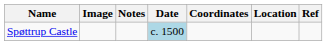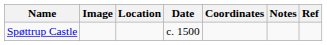 <table class="wikitable sortable">
 <tr>
 <th>Name</th>
 <th>Image</th>
-<th>Notes</th>
+<th>Location</th>
 <th>Date</th>
 <th>Coordinates</th>
-<th>Location</th>
+<th>Notes</th>
 <th>Ref</th>
 </tr>
 <tr>
 <td><a href='#'>Spøttrup Castle</a></td>
 <td></td>
 <td></td>
-<td style="background: lightblue;">c. 1500</td>
+<td>c. 1500</td>
 <td></td>
 <td></td>
 <td></td>
 </tr>
 </table>
